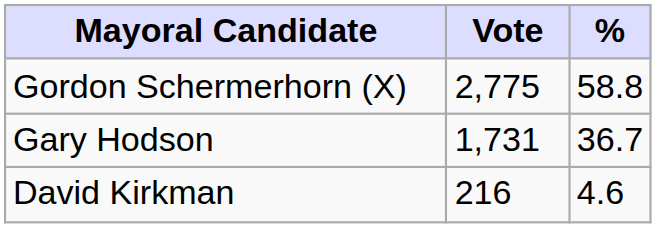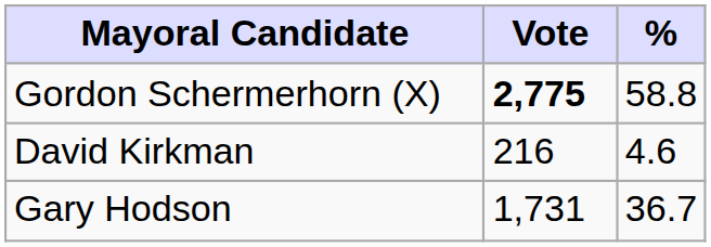 <table class="wikitable">
 <tr>
 <th style="background:#ddf; width:200px;">Mayoral Candidate</th>
 <th style="background:#ddf; width:50px;">Vote</th>
 <th style="background:#ddf; width:30px;">%</th>
 </tr>
 <tr>
 <td>Gordon Schermerhorn (X)</td>
-<td>2,775</td>
+<td><strong>2,775</strong></td>
 <td>58.8</td>
+</tr>
+<tr>
+<td>David Kirkman</td>
+<td>216</td>
+<td>4.6</td>
 </tr>
 <tr>
 <td>Gary Hodson</td>
 <td>1,731</td>
 <td>36.7</td>
 </tr>
-<tr>
-<td>David Kirkman</td>
-<td>216</td>
-<td>4.6</td>
-</tr>
 </table>
